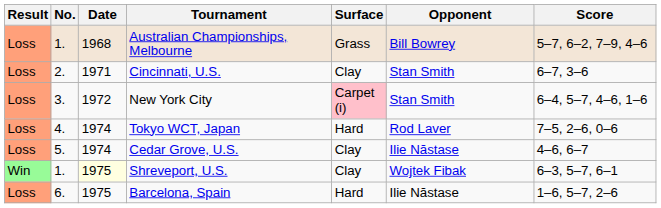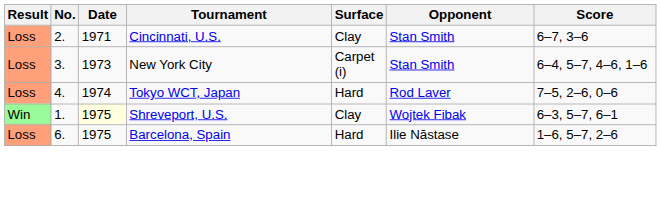 <table class="sortable wikitable">
 <tr>
 <th style="width:45px">Result</th>
 <th style="width:25px">No.</th>
 <th style="width:50px">Date</th>
 <th style="width:240px">Tournament</th>
 <th style="width:50px">Surface</th>
 <th style="width:170px">Opponent</th>
 <th style="width:140px" class="unsortable">Score</th>
-</tr>
-<tr style="background:#f3e6d7;">
-<td style="background:#ffa07a;">Loss</td>
-<td>1.</td>
-<td>1968</td>
-<td><a href='#'>Australian Championships, Melbourne</a></td>
-<td>Grass</td>
-<td> <a href='#'>Bill Bowrey</a></td>
-<td>5–7, 6–2, 7–9, 4–6</td>
 </tr>
 <tr>
 <td style="background:#ffa07a;">Loss</td>
 <td>2.</td>
 <td>1971</td>
 <td><a href='#'>Cincinnati, U.S.</a></td>
 <td>Clay</td>
 <td> <a href='#'>Stan Smith</a></td>
 <td>6–7, 3–6</td>
 </tr>
 <tr>
 <td style="background:#ffa07a;">Loss</td>
 <td>3.</td>
-<td>1972</td>
+<td>1973</td>
 <td>New York City</td>
-<td style="background: pink;">Carpet (i)</td>
+<td>Carpet (i)</td>
 <td> <a href='#'>Stan Smith</a></td>
 <td>6–4, 5–7, 4–6, 1–6</td>
 </tr>
 <tr>
 <td style="background:#ffa07a;">Loss</td>
 <td>4.</td>
 <td>1974</td>
 <td><a href='#'>Tokyo WCT, Japan</a></td>
 <td>Hard</td>
 <td> <a href='#'>Rod Laver</a></td>
 <td>7–5, 2–6, 0–6</td>
-</tr>
-<tr>
-<td style="background:#ffa07a;">Loss</td>
-<td>5.</td>
-<td>1974</td>
-<td><a href='#'>Cedar Grove, U.S.</a></td>
-<td>Clay</td>
-<td> <a href='#'>Ilie Năstase</a></td>
-<td>4–6, 6–7</td>
 </tr>
 <tr>
 <td style="background:#98fb98;">Win</td>
 <td>1.</td>
 <td style="background: lightyellow;">1975</td>
 <td><a href='#'>Shreveport, U.S.</a></td>
 <td>Clay</td>
 <td> <a href='#'>Wojtek Fibak</a></td>
 <td>6–3, 5–7, 6–1</td>
 </tr>
 <tr>
 <td style="background:#ffa07a;">Loss</td>
 <td>6.</td>
 <td>1975</td>
 <td><a href='#'>Barcelona, Spain</a></td>
 <td>Hard</td>
 <td> Ilie Năstase</td>
 <td>1–6, 5–7, 2–6</td>
 </tr>
 </table>
